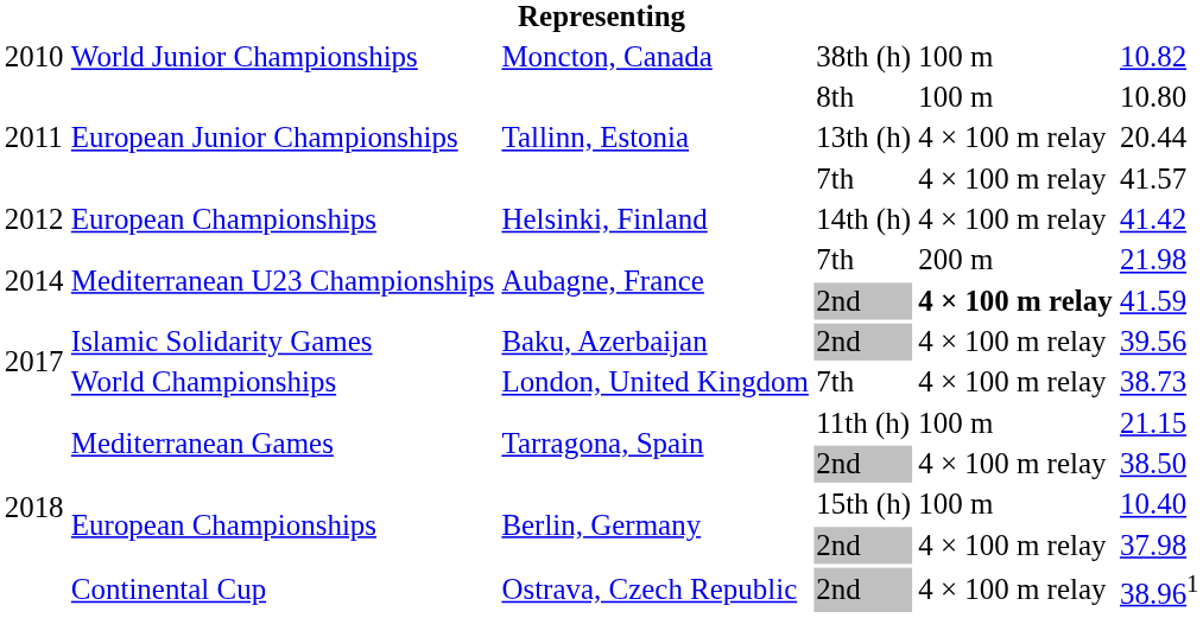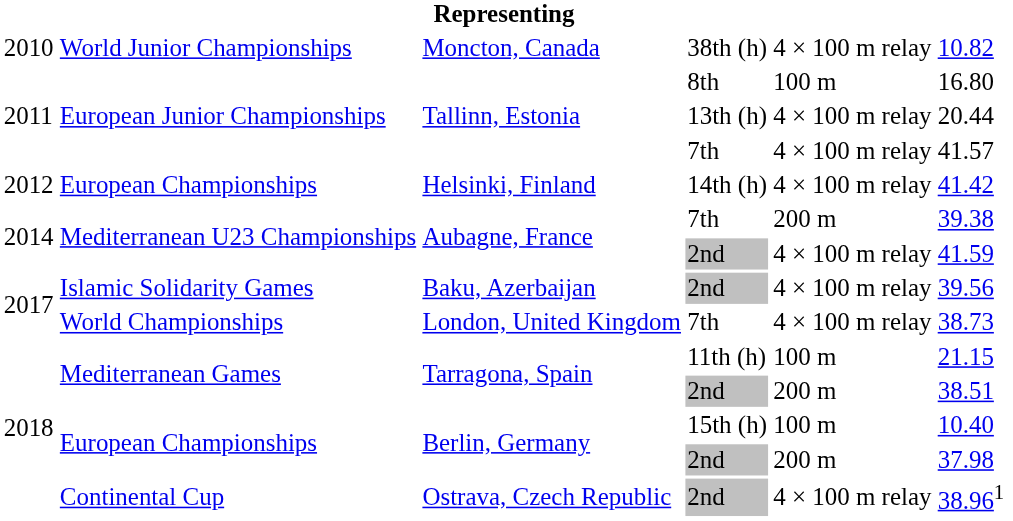 <table>
 <tr>
 <th colspan="6">Representing </th>
 </tr>
 <tr>
 <td>2010</td>
 <td><a href='#'>World Junior Championships</a></td>
 <td><a href='#'>Moncton, Canada</a></td>
 <td>38th (h)</td>
-<td>100 m</td>
+<td>4 × 100 m relay</td>
 <td><a href='#'>10.82</a></td>
 </tr>
 <tr>
 <td rowspan=3>2011</td>
 <td rowspan=3><a href='#'>European Junior Championships</a></td>
 <td rowspan=3><a href='#'>Tallinn, Estonia</a></td>
 <td>8th</td>
 <td>100 m</td>
-<td>10.80</td>
+<td>16.80</td>
 </tr>
 <tr>
 <td>13th (h)</td>
 <td>4 × 100 m relay</td>
 <td>20.44</td>
 </tr>
 <tr>
 <td>7th</td>
 <td>4 × 100 m relay</td>
 <td>41.57</td>
 </tr>
 <tr>
 <td>2012</td>
 <td><a href='#'>European Championships</a></td>
 <td><a href='#'>Helsinki, Finland</a></td>
 <td>14th (h)</td>
 <td>4 × 100 m relay</td>
 <td><a href='#'>41.42</a></td>
 </tr>
 <tr>
 <td rowspan=2>2014</td>
 <td rowspan=2><a href='#'>Mediterranean U23 Championships</a></td>
 <td rowspan=2><a href='#'>Aubagne, France</a></td>
 <td>7th</td>
 <td>200 m</td>
-<td><a href='#'>21.98</a></td>
+<td><a href='#'>39.38</a></td>
 </tr>
 <tr>
 <td bgcolor=silver>2nd</td>
-<td><strong>4 × 100 m relay</strong></td>
+<td>4 × 100 m relay</td>
 <td><a href='#'>41.59</a></td>
 </tr>
 <tr>
 <td rowspan=2>2017</td>
 <td><a href='#'>Islamic Solidarity Games</a></td>
 <td><a href='#'>Baku, Azerbaijan</a></td>
 <td bgcolor=silver>2nd</td>
 <td>4 × 100 m relay</td>
 <td><a href='#'>39.56</a></td>
 </tr>
 <tr>
 <td><a href='#'>World Championships</a></td>
 <td><a href='#'>London, United Kingdom</a></td>
 <td>7th</td>
 <td>4 × 100 m relay</td>
 <td><a href='#'>38.73</a></td>
 </tr>
 <tr>
 <td rowspan=5>2018</td>
 <td rowspan=2><a href='#'>Mediterranean Games</a></td>
 <td rowspan=2><a href='#'>Tarragona, Spain</a></td>
 <td>11th (h)</td>
 <td>100 m</td>
 <td><a href='#'>21.15</a></td>
 </tr>
 <tr>
 <td bgcolor=silver>2nd</td>
-<td>4 × 100 m relay</td>
-<td><a href='#'>38.50</a></td>
+<td>200 m</td>
+<td><a href='#'>38.51</a></td>
 </tr>
 <tr>
 <td rowspan=2><a href='#'>European Championships</a></td>
 <td rowspan=2><a href='#'>Berlin, Germany</a></td>
 <td>15th (h)</td>
 <td>100 m</td>
 <td><a href='#'>10.40</a></td>
 </tr>
 <tr>
 <td bgcolor=silver>2nd</td>
-<td>4 × 100 m relay</td>
+<td>200 m</td>
 <td><a href='#'>37.98</a></td>
 </tr>
 <tr>
 <td><a href='#'>Continental Cup</a></td>
 <td><a href='#'>Ostrava, Czech Republic</a></td>
 <td bgcolor=silver>2nd</td>
 <td>4 × 100 m relay</td>
 <td><a href='#'>38.96</a><sup>1</sup></td>
 </tr>
 </table>
